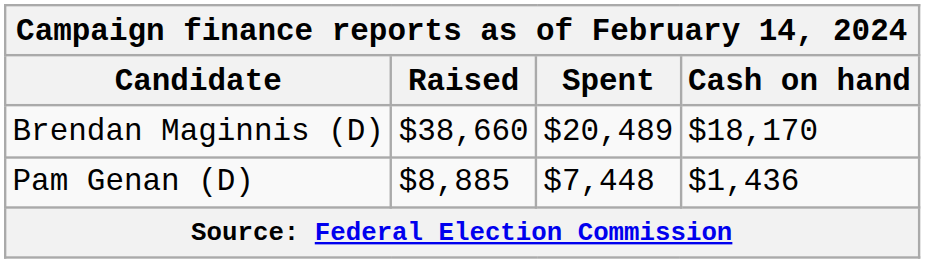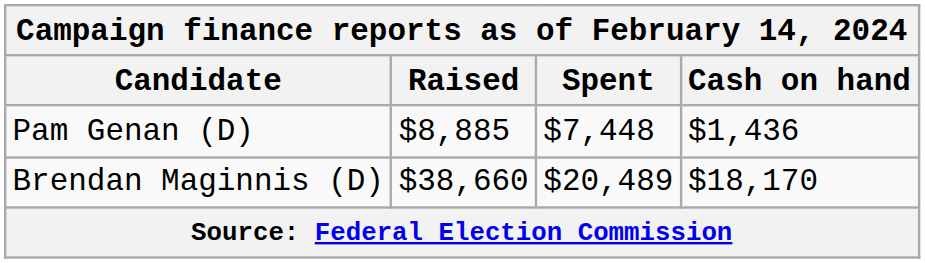 <table class="wikitable sortable">
 <tr>
 <th colspan=4>Campaign finance reports as of February 14, 2024</th>
 </tr>
 <tr style="text-align:center;">
 <th>Candidate</th>
 <th>Raised</th>
 <th>Spent</th>
 <th>Cash on hand</th>
 </tr>
 <tr>
+<td>Pam Genan (D)</td>
+<td>$8,885</td>
+<td>$7,448</td>
+<td>$1,436</td>
+</tr>
+<tr>
 <td>Brendan Maginnis (D)</td>
 <td>$38,660</td>
 <td>$20,489</td>
 <td>$18,170</td>
 </tr>
 <tr>
-<td>Pam Genan (D)</td>
-<td>$8,885</td>
-<td>$7,448</td>
-<td>$1,436</td>
-</tr>
-<tr>
 <th colspan="4"><small>Source: <a href='#'>Federal Election Commission</a></small></th>
 </tr>
 </table>
